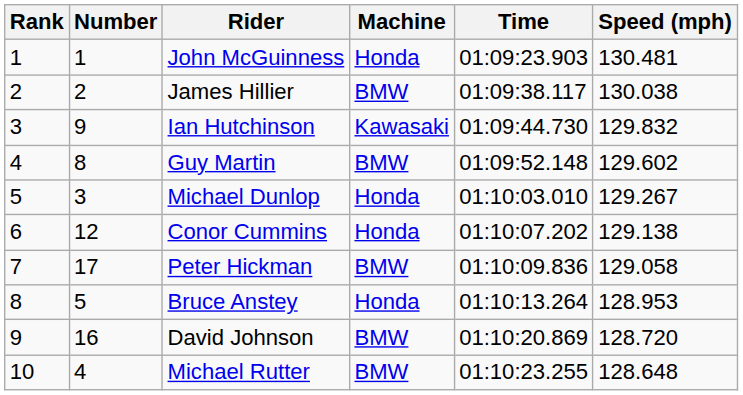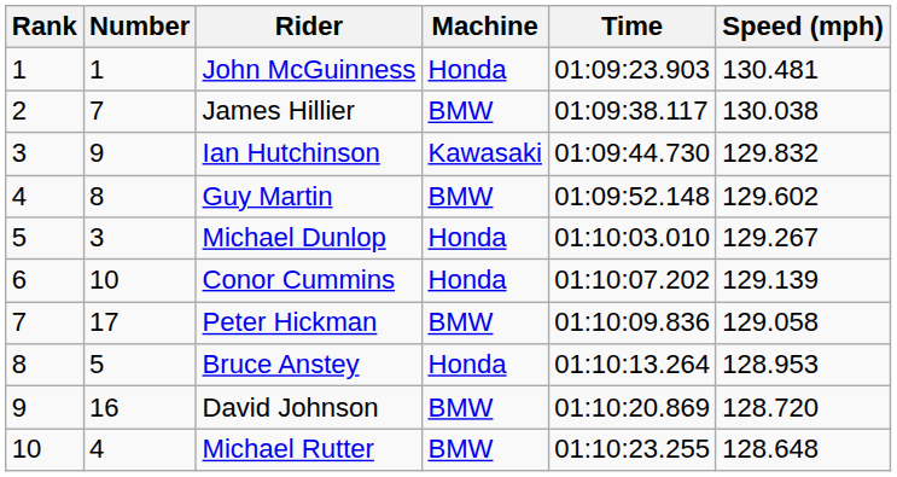 <table class="wikitable">
 <tr>
 <th>Rank</th>
 <th>Number</th>
 <th>Rider</th>
 <th>Machine</th>
 <th>Time</th>
 <th>Speed (mph)</th>
 </tr>
 <tr>
 <td>1</td>
 <td>1</td>
 <td> <a href='#'>John McGuinness</a></td>
 <td><a href='#'>Honda</a></td>
 <td>01:09:23.903</td>
 <td>130.481</td>
 </tr>
 <tr>
 <td>2</td>
-<td>2</td>
+<td>7</td>
 <td> James Hillier</td>
 <td><a href='#'>BMW</a></td>
 <td>01:09:38.117</td>
 <td>130.038</td>
 </tr>
 <tr>
 <td>3</td>
 <td>9</td>
 <td> <a href='#'>Ian Hutchinson</a></td>
 <td><a href='#'>Kawasaki</a></td>
 <td>01:09:44.730</td>
 <td>129.832</td>
 </tr>
 <tr>
 <td>4</td>
 <td>8</td>
 <td> <a href='#'>Guy Martin</a></td>
 <td><a href='#'>BMW</a></td>
 <td>01:09:52.148</td>
 <td>129.602</td>
 </tr>
 <tr>
 <td>5</td>
 <td>3</td>
 <td> <a href='#'>Michael Dunlop</a></td>
 <td><a href='#'>Honda</a></td>
 <td>01:10:03.010</td>
 <td>129.267</td>
 </tr>
 <tr>
 <td>6</td>
-<td>12</td>
+<td>10</td>
 <td> <a href='#'>Conor Cummins</a></td>
 <td><a href='#'>Honda</a></td>
 <td>01:10:07.202</td>
-<td>129.138</td>
+<td>129.139</td>
 </tr>
 <tr>
 <td>7</td>
 <td>17</td>
 <td> <a href='#'>Peter Hickman</a></td>
 <td><a href='#'>BMW</a></td>
 <td>01:10:09.836</td>
 <td>129.058</td>
 </tr>
 <tr>
 <td>8</td>
 <td>5</td>
 <td> <a href='#'>Bruce Anstey</a></td>
 <td><a href='#'>Honda</a></td>
 <td>01:10:13.264</td>
 <td>128.953</td>
 </tr>
 <tr>
 <td>9</td>
 <td>16</td>
 <td> David Johnson</td>
 <td><a href='#'>BMW</a></td>
 <td>01:10:20.869</td>
 <td>128.720</td>
 </tr>
 <tr>
 <td>10</td>
 <td>4</td>
 <td> <a href='#'>Michael Rutter</a></td>
 <td><a href='#'>BMW</a></td>
 <td>01:10:23.255</td>
 <td>128.648</td>
 </tr>
 </table>
